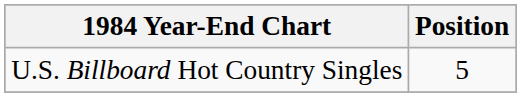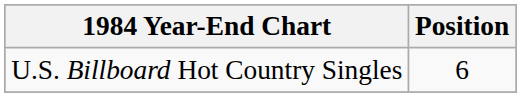 <table class="wikitable sortable">
 <tr>
 <th>1984 Year-End Chart</th>
 <th>Position</th>
 </tr>
 <tr>
 <td>U.S. <em>Billboard</em> Hot Country Singles</td>
-<td align="center">5</td>
+<td align="center">6</td>
 </tr>
 </table>
